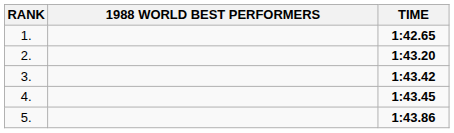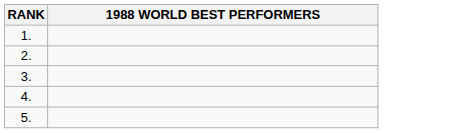 <table class="wikitable" style="border-collapse: collapse; font-size: 90%;">
 <tr>
 <th>RANK</th>
 <th align="center" style="width: 25em">1988 WORLD BEST PERFORMERS</th>
-<th align="center" style="width: 5em">TIME</th>
 </tr>
 <tr>
 <td align="center">1.</td>
 <td></td>
-<td align="center"><strong>1:42.65</strong></td>
 </tr>
 <tr>
 <td align="center">2.</td>
 <td></td>
-<td align="center"><strong>1:43.20</strong></td>
 </tr>
 <tr>
 <td align="center">3.</td>
 <td></td>
-<td align="center"><strong>1:43.42</strong></td>
 </tr>
 <tr>
 <td align="center">4.</td>
 <td></td>
-<td align="center"><strong>1:43.45</strong></td>
 </tr>
 <tr>
 <td align="center">5.</td>
 <td></td>
-<td align="center"><strong>1:43.86</strong></td>
 </tr>
 </table>
